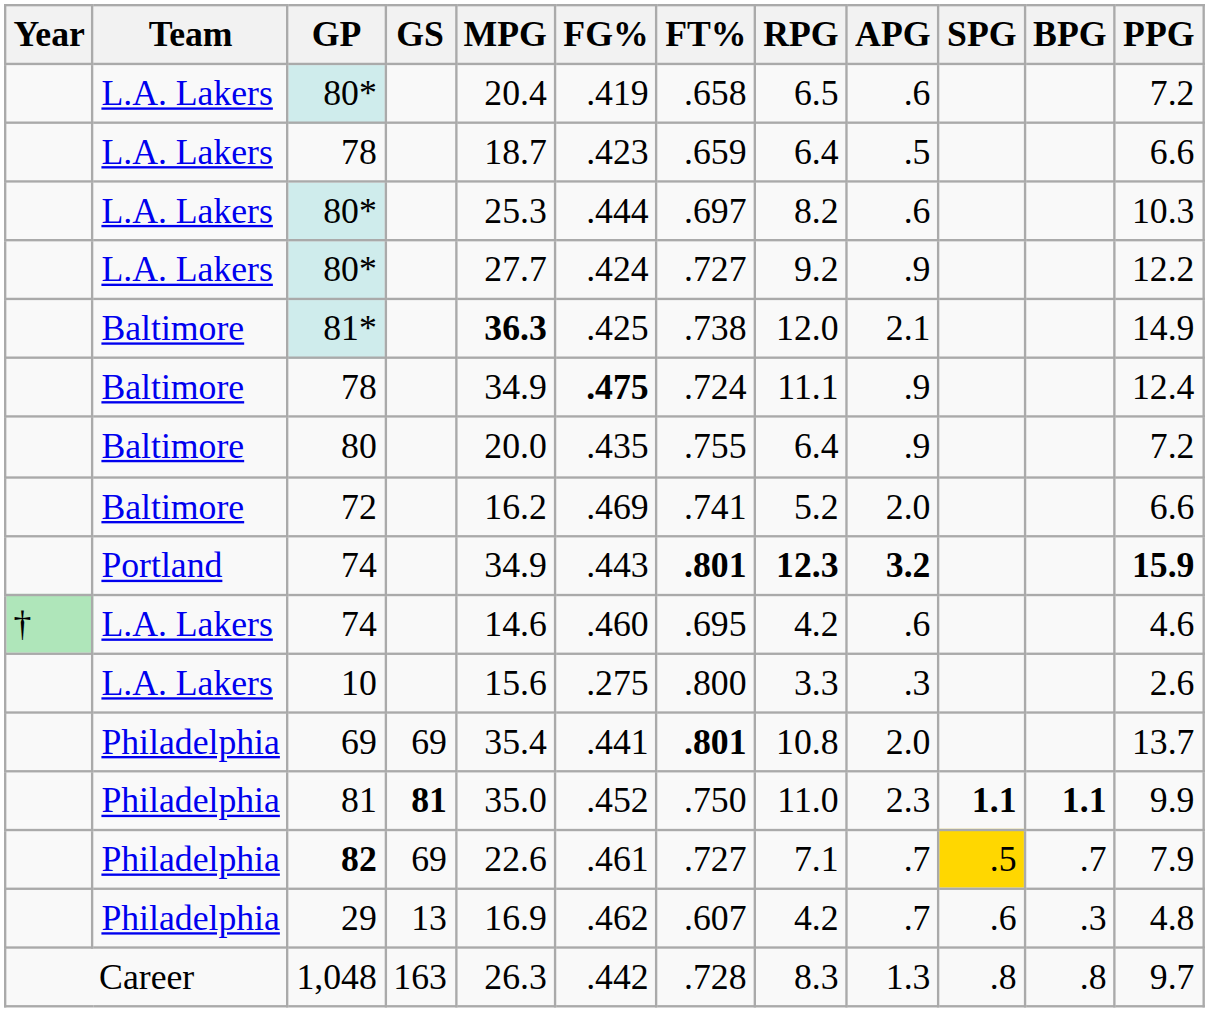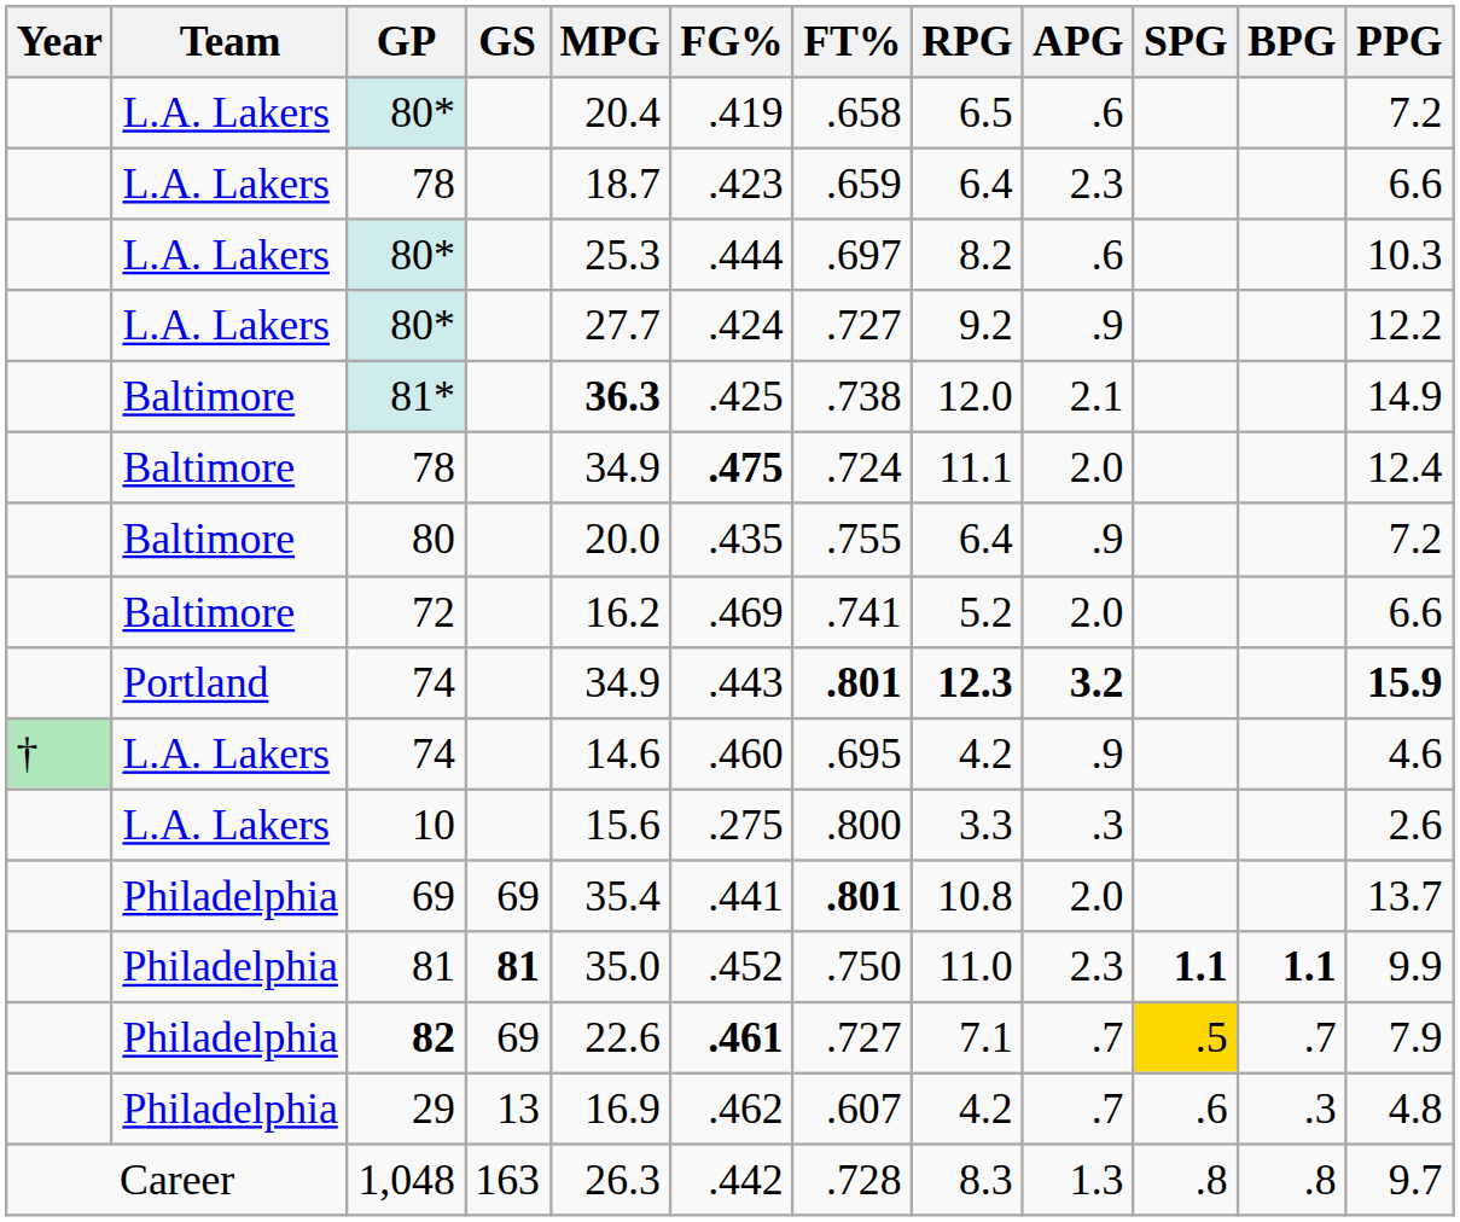 <table class="wikitable sortable" style="font-size:95%; text-align:right;">
 <tr>
 <th>Year</th>
 <th>Team</th>
 <th>GP</th>
 <th>GS</th>
 <th>MPG</th>
 <th>FG%</th>
 <th>FT%</th>
 <th>RPG</th>
 <th>APG</th>
 <th>SPG</th>
 <th>BPG</th>
 <th>PPG</th>
 </tr>
 <tr>
 <td style="text-align:left;"></td>
 <td style="text-align:left;"><a href='#'>L.A. Lakers</a></td>
 <td style="background:#CFECEC;">80*</td>
 <td></td>
 <td>20.4</td>
 <td>.419</td>
 <td>.658</td>
 <td>6.5</td>
 <td>.6</td>
 <td></td>
 <td></td>
 <td>7.2</td>
 </tr>
 <tr>
 <td style="text-align:left;"></td>
 <td style="text-align:left;"><a href='#'>L.A. Lakers</a></td>
 <td>78</td>
 <td></td>
 <td>18.7</td>
 <td>.423</td>
 <td>.659</td>
 <td>6.4</td>
-<td>.5</td>
+<td>2.3</td>
 <td></td>
 <td></td>
 <td>6.6</td>
 </tr>
 <tr>
 <td style="text-align:left;"></td>
 <td style="text-align:left;"><a href='#'>L.A. Lakers</a></td>
 <td style="background:#CFECEC;">80*</td>
 <td></td>
 <td>25.3</td>
 <td>.444</td>
 <td>.697</td>
 <td>8.2</td>
 <td>.6</td>
 <td></td>
 <td></td>
 <td>10.3</td>
 </tr>
 <tr>
 <td style="text-align:left;"></td>
 <td style="text-align:left;"><a href='#'>L.A. Lakers</a></td>
 <td style="background:#CFECEC;">80*</td>
 <td></td>
 <td>27.7</td>
 <td>.424</td>
 <td>.727</td>
 <td>9.2</td>
 <td>.9</td>
 <td></td>
 <td></td>
 <td>12.2</td>
 </tr>
 <tr>
 <td style="text-align:left;"></td>
 <td style="text-align:left;"><a href='#'>Baltimore</a></td>
 <td style="background:#CFECEC;">81*</td>
 <td></td>
 <td><strong>36.3</strong></td>
 <td>.425</td>
 <td>.738</td>
 <td>12.0</td>
 <td>2.1</td>
 <td></td>
 <td></td>
 <td>14.9</td>
 </tr>
 <tr>
 <td style="text-align:left;"></td>
 <td style="text-align:left;"><a href='#'>Baltimore</a></td>
 <td>78</td>
 <td></td>
 <td>34.9</td>
 <td><strong>.475</strong></td>
 <td>.724</td>
 <td>11.1</td>
-<td>.9</td>
+<td>2.0</td>
 <td></td>
 <td></td>
 <td>12.4</td>
 </tr>
 <tr>
 <td style="text-align:left;"></td>
 <td style="text-align:left;"><a href='#'>Baltimore</a></td>
 <td>80</td>
 <td></td>
 <td>20.0</td>
 <td>.435</td>
 <td>.755</td>
 <td>6.4</td>
 <td>.9</td>
 <td></td>
 <td></td>
 <td>7.2</td>
 </tr>
 <tr>
 <td style="text-align:left;"></td>
 <td style="text-align:left;"><a href='#'>Baltimore</a></td>
 <td>72</td>
 <td></td>
 <td>16.2</td>
 <td>.469</td>
 <td>.741</td>
 <td>5.2</td>
 <td>2.0</td>
 <td></td>
 <td></td>
 <td>6.6</td>
 </tr>
 <tr>
 <td style="text-align:left;"></td>
 <td style="text-align:left;"><a href='#'>Portland</a></td>
 <td>74</td>
 <td></td>
 <td>34.9</td>
 <td>.443</td>
 <td><strong>.801</strong></td>
 <td><strong>12.3</strong></td>
 <td><strong>3.2</strong></td>
 <td></td>
 <td></td>
 <td><strong>15.9</strong></td>
 </tr>
 <tr>
 <td style="text-align:left; background:#afe6ba;">†</td>
 <td style="text-align:left;"><a href='#'>L.A. Lakers</a></td>
 <td>74</td>
 <td></td>
 <td>14.6</td>
 <td>.460</td>
 <td>.695</td>
 <td>4.2</td>
-<td>.6</td>
+<td>.9</td>
 <td></td>
 <td></td>
 <td>4.6</td>
 </tr>
 <tr>
 <td style="text-align:left;"></td>
 <td style="text-align:left;"><a href='#'>L.A. Lakers</a></td>
 <td>10</td>
 <td></td>
 <td>15.6</td>
 <td>.275</td>
 <td>.800</td>
 <td>3.3</td>
 <td>.3</td>
 <td></td>
 <td></td>
 <td>2.6</td>
 </tr>
 <tr>
 <td style="text-align:left;"></td>
 <td style="text-align:left;"><a href='#'>Philadelphia</a></td>
 <td>69</td>
 <td>69</td>
 <td>35.4</td>
 <td>.441</td>
 <td><strong>.801</strong></td>
 <td>10.8</td>
 <td>2.0</td>
 <td></td>
 <td></td>
 <td>13.7</td>
 </tr>
 <tr>
 <td style="text-align:left;"></td>
 <td style="text-align:left;"><a href='#'>Philadelphia</a></td>
 <td>81</td>
 <td><strong>81</strong></td>
 <td>35.0</td>
 <td>.452</td>
 <td>.750</td>
 <td>11.0</td>
 <td>2.3</td>
 <td><strong>1.1</strong></td>
 <td><strong>1.1</strong></td>
 <td>9.9</td>
 </tr>
 <tr>
 <td style="text-align:left;"></td>
 <td style="text-align:left;"><a href='#'>Philadelphia</a></td>
 <td><strong>82</strong></td>
 <td>69</td>
 <td>22.6</td>
-<td>.461</td>
+<td><strong>.461</strong></td>
 <td>.727</td>
 <td>7.1</td>
 <td>.7</td>
 <td style="background: gold;">.5</td>
 <td>.7</td>
 <td>7.9</td>
 </tr>
 <tr>
 <td style="text-align:left;"></td>
 <td style="text-align:left;"><a href='#'>Philadelphia</a></td>
 <td>29</td>
 <td>13</td>
 <td>16.9</td>
 <td>.462</td>
 <td>.607</td>
 <td>4.2</td>
 <td>.7</td>
 <td>.6</td>
 <td>.3</td>
 <td>4.8</td>
 </tr>
 <tr class="sortbottom">
 <td style="text-align:center;" colspan="2">Career</td>
 <td>1,048</td>
 <td>163</td>
 <td>26.3</td>
 <td>.442</td>
 <td>.728</td>
 <td>8.3</td>
 <td>1.3</td>
 <td>.8</td>
 <td>.8</td>
 <td>9.7</td>
 </tr>
 </table>
